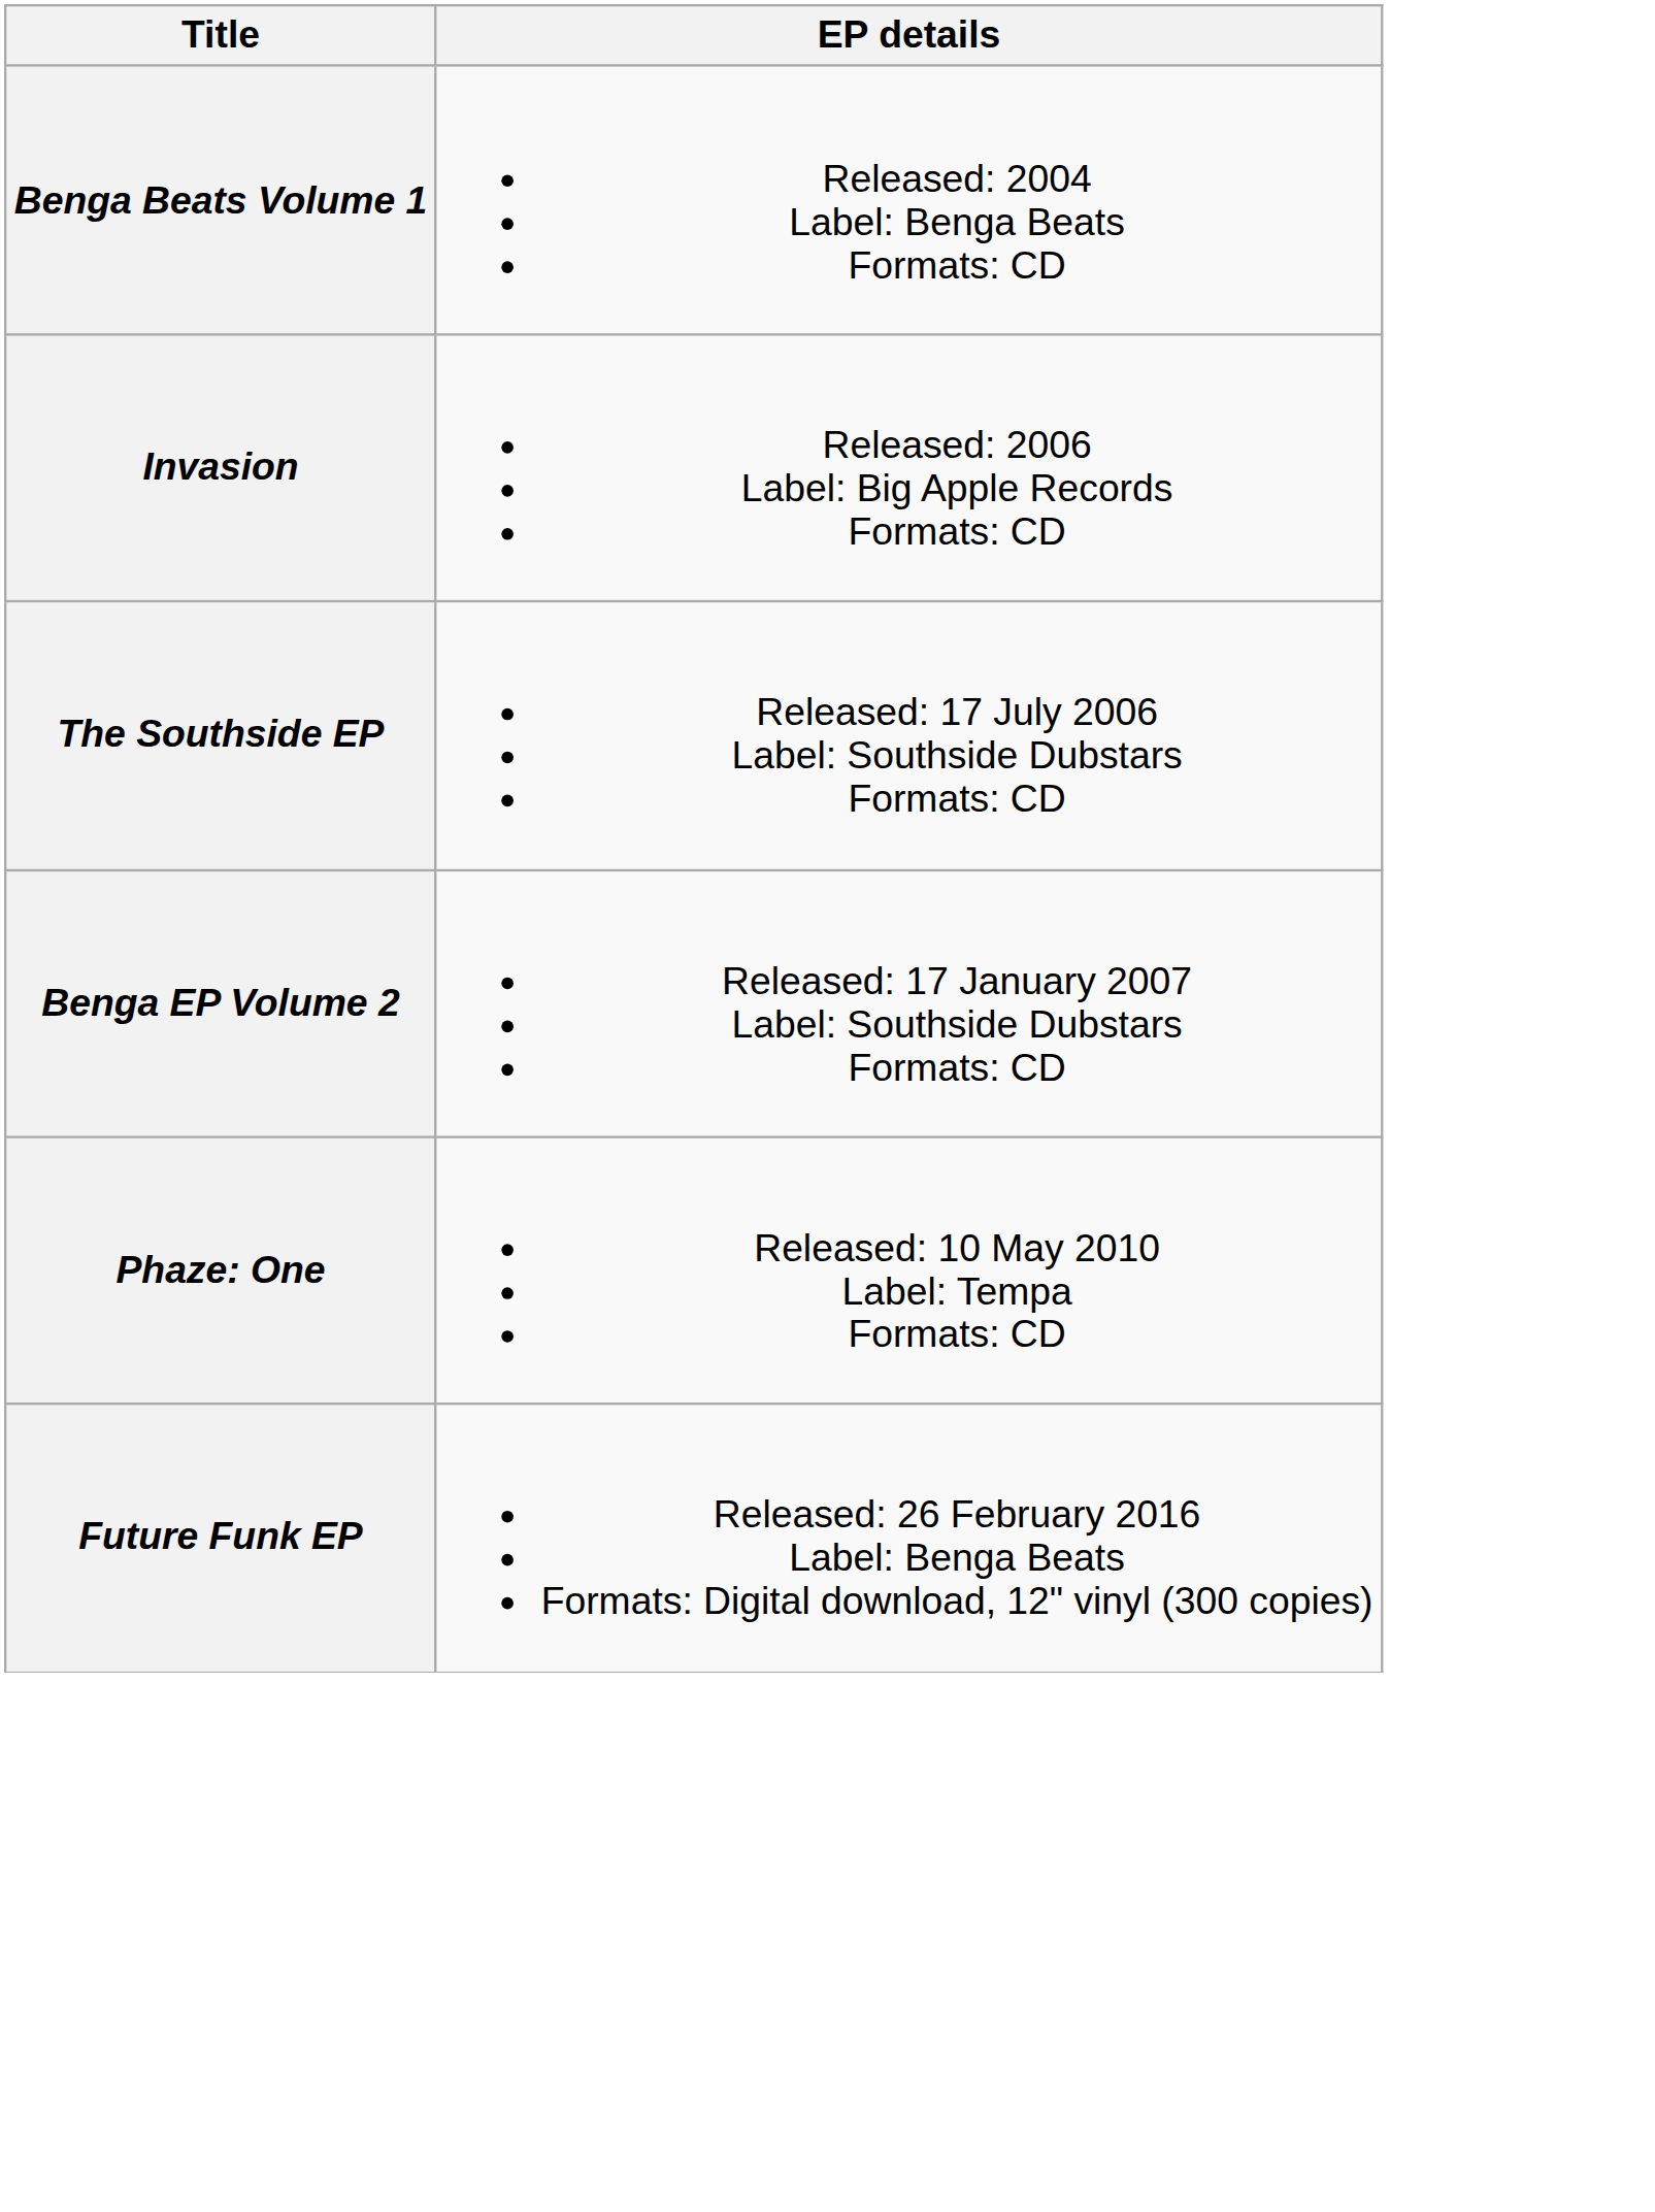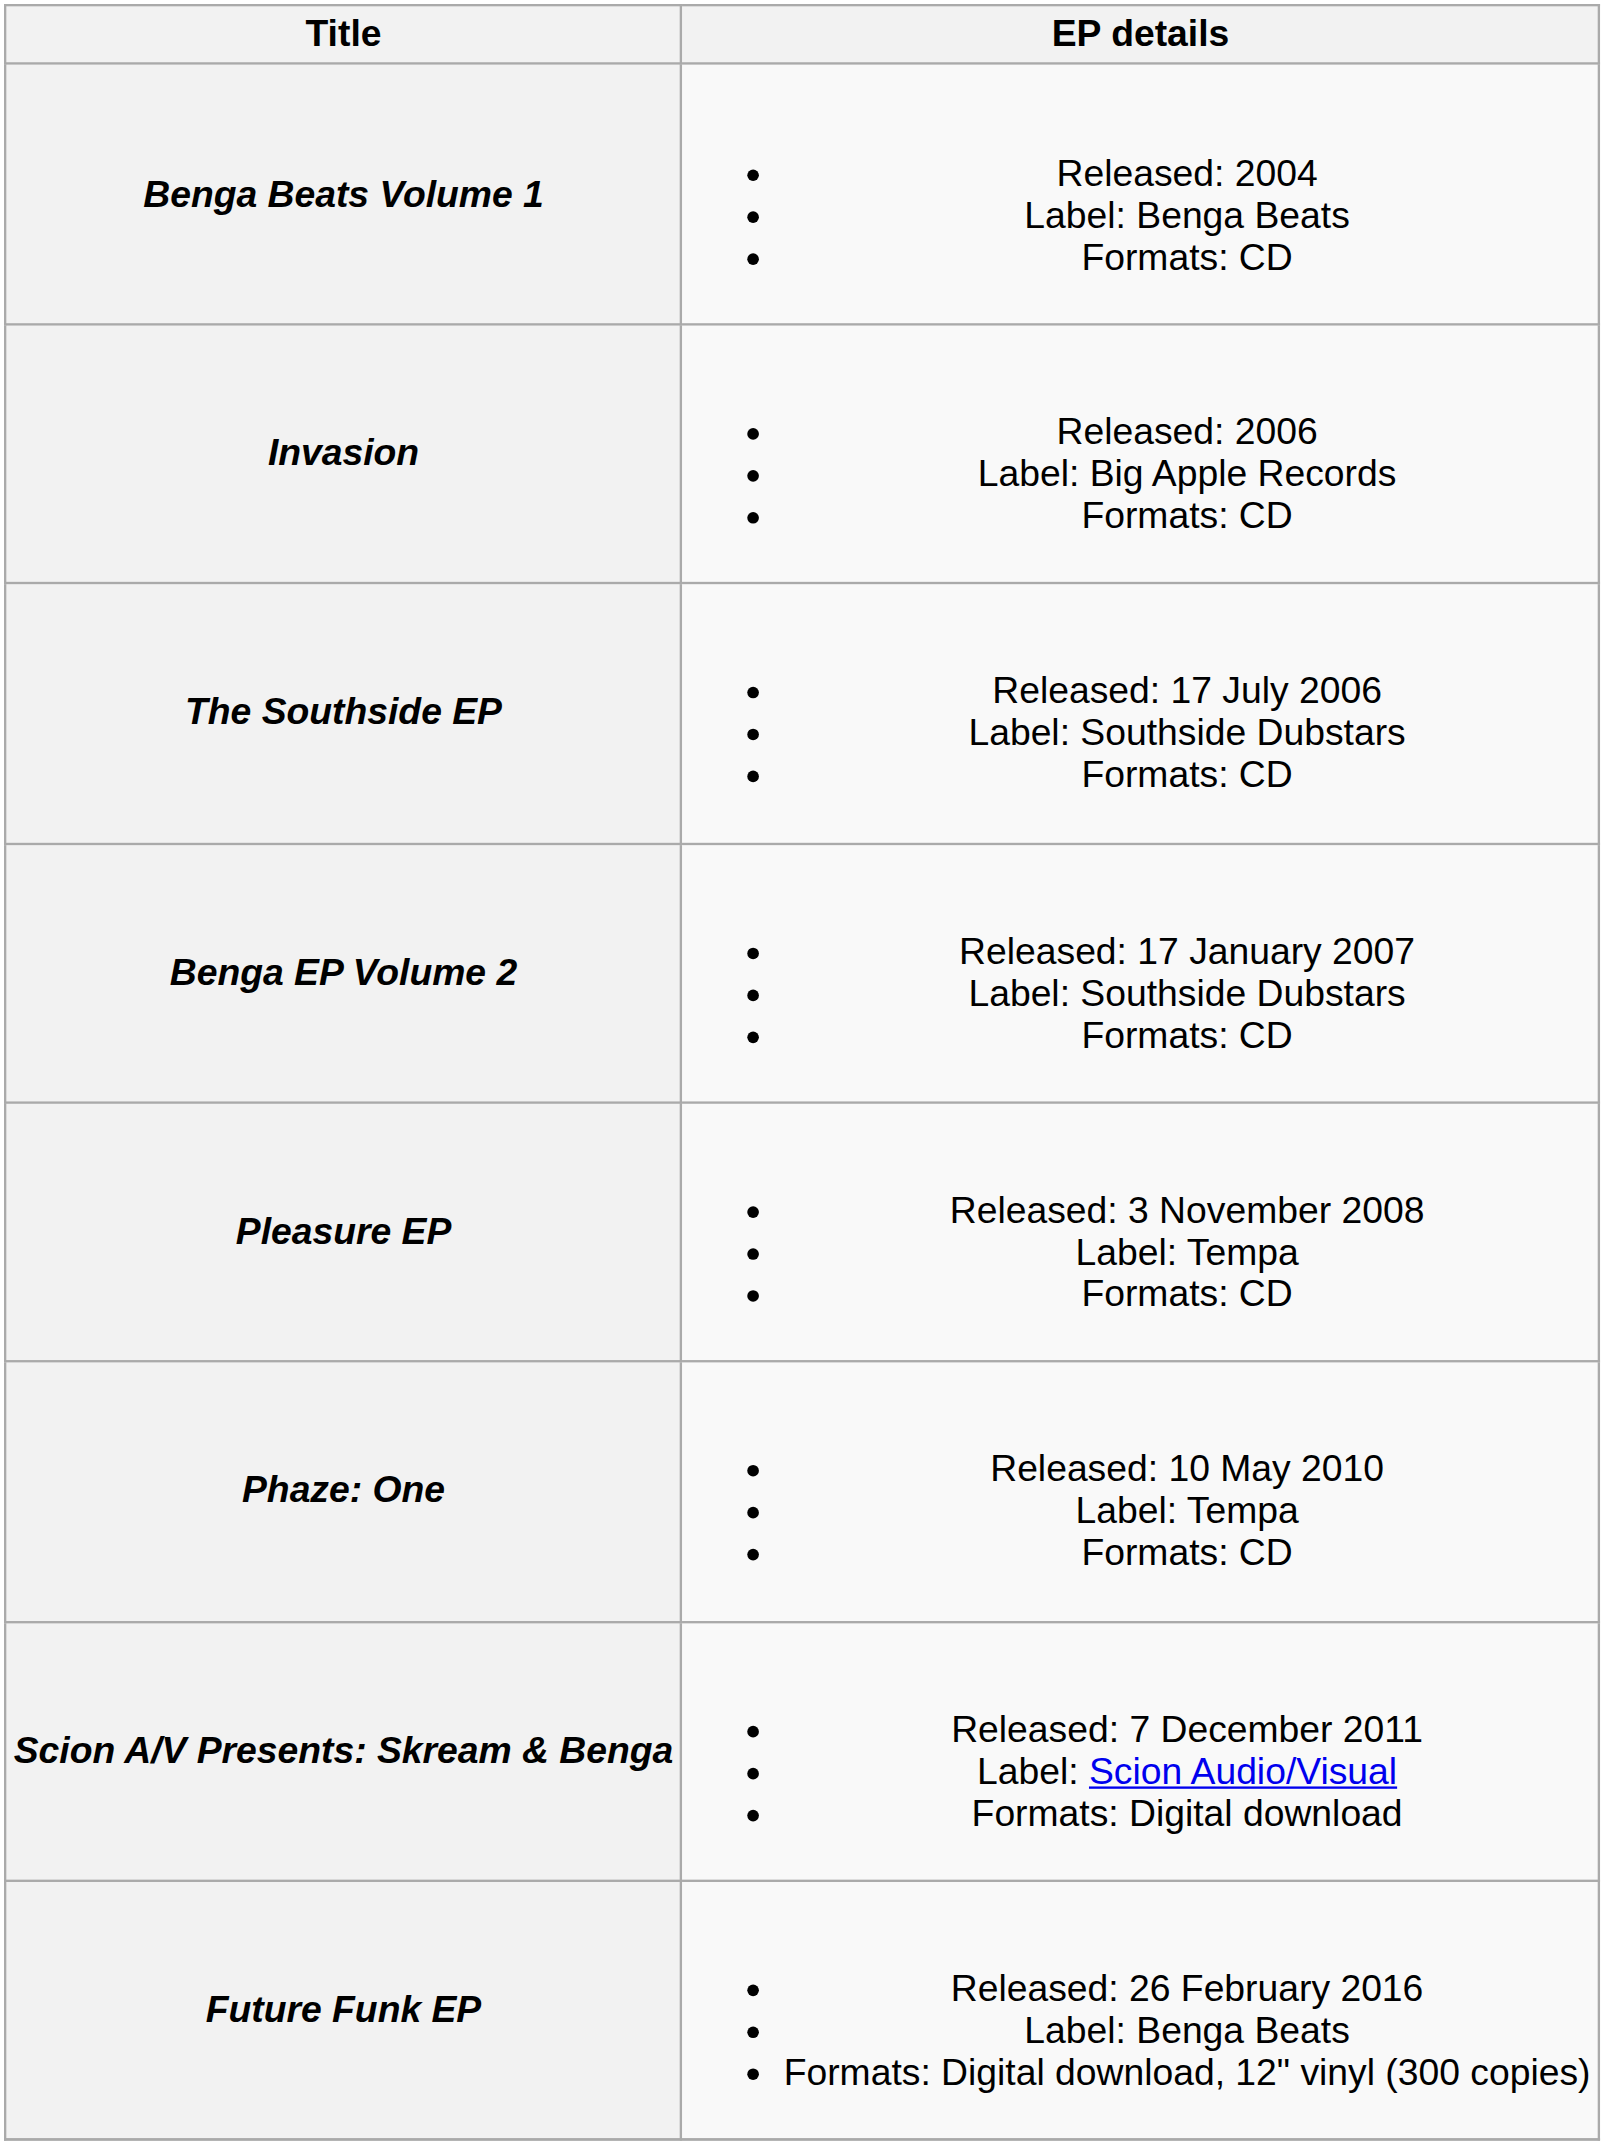 <table class="wikitable plainrowheaders" style="text-align:center;">
 <tr>
 <th scope="col">Title</th>
 <th scope="col">EP details</th>
 </tr>
 <tr>
 <th scope="row"><em>Benga Beats Volume 1</em></th>
 <td><br><ul><li>Released: 2004</li><li>Label: Benga Beats</li><li>Formats: CD</li></ul></td>
 </tr>
 <tr>
 <th scope="row"><em>Invasion</em></th>
 <td><br><ul><li>Released: 2006</li><li>Label: Big Apple Records</li><li>Formats: CD</li></ul></td>
 </tr>
 <tr>
 <th scope="row"><em>The Southside EP</em></th>
 <td><br><ul><li>Released: 17 July 2006</li><li>Label: Southside Dubstars</li><li>Formats: CD</li></ul></td>
 </tr>
 <tr>
 <th scope="row"><em>Benga EP Volume 2</em></th>
 <td><br><ul><li>Released: 17 January 2007</li><li>Label: Southside Dubstars</li><li>Formats: CD</li></ul></td>
 </tr>
 <tr>
+<th scope="row"><em>Pleasure EP</em></th>
+<td><br><ul><li>Released: 3 November 2008</li><li>Label: Tempa</li><li>Formats: CD</li></ul></td>
+</tr>
+<tr>
 <th scope="row"><em>Phaze: One</em></th>
 <td><br><ul><li>Released: 10 May 2010</li><li>Label: Tempa</li><li>Formats: CD</li></ul></td>
+</tr>
+<tr>
+<th scope="row"><em>Scion A/V Presents: Skream & Benga</em></th>
+<td><br><ul><li>Released: 7 December 2011</li><li>Label: <a href='#'>Scion Audio/Visual</a></li><li>Formats: Digital download</li></ul></td>
 </tr>
 <tr>
 <th scope="row"><em>Future Funk EP</em></th>
 <td><br><ul><li>Released: 26 February 2016</li><li>Label: Benga Beats</li><li>Formats: Digital download, 12" vinyl (300 copies)</li></ul></td>
 </tr>
 <tr>
 </tr>
 </table>
